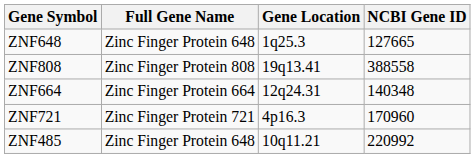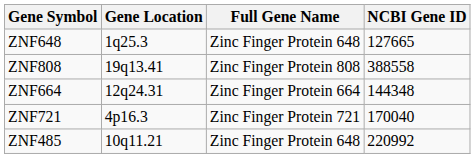 <table class="wikitable">
 <tr>
 <th>Gene Symbol</th>
+<th>Gene Location</th>
 <th>Full Gene Name</th>
-<th>Gene Location</th>
 <th>NCBI Gene ID</th>
 </tr>
 <tr>
 <td>ZNF648 </td>
+<td>1q25.3</td>
 <td>Zinc Finger Protein 648</td>
-<td>1q25.3</td>
 <td>127665</td>
 </tr>
 <tr>
 <td>ZNF808 </td>
+<td>19q13.41</td>
 <td>Zinc Finger Protein 808</td>
-<td>19q13.41</td>
 <td>388558</td>
 </tr>
 <tr>
 <td>ZNF664 </td>
+<td>12q24.31</td>
 <td>Zinc Finger Protein 664</td>
-<td>12q24.31</td>
-<td>140348</td>
+<td>144348</td>
 </tr>
 <tr>
 <td>ZNF721 </td>
+<td>4p16.3</td>
 <td>Zinc Finger Protein 721</td>
-<td>4p16.3</td>
-<td>170960</td>
+<td>170040</td>
 </tr>
 <tr>
 <td>ZNF485 </td>
+<td>10q11.21</td>
 <td>Zinc Finger Protein 648</td>
-<td>10q11.21</td>
 <td>220992</td>
 </tr>
 </table>
